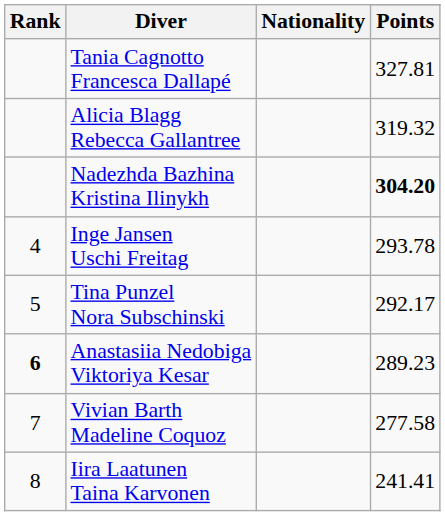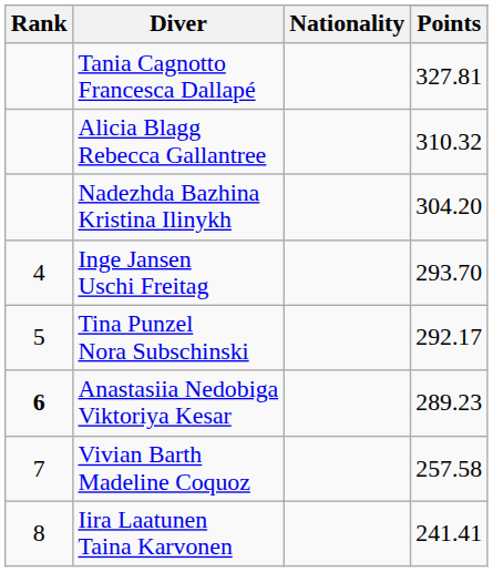 <table class="wikitable sortable" style="text-align:center">
 <tr>
 <th rowspan=2>Rank</th>
 <th rowspan=2>Diver</th>
 <th rowspan=2>Nationality</th>
 </tr>
 <tr>
 <th>Points</th>
 </tr>
 <tr>
 <td></td>
 <td align=left><a href='#'>Tania Cagnotto</a><br><a href='#'>Francesca Dallapé</a></td>
 <td align=left></td>
 <td>327.81</td>
 </tr>
 <tr>
 <td></td>
 <td align=left><a href='#'>Alicia Blagg</a><br><a href='#'>Rebecca Gallantree</a></td>
 <td align=left></td>
-<td>319.32</td>
+<td>310.32</td>
 </tr>
 <tr>
 <td></td>
 <td align=left><a href='#'>Nadezhda Bazhina</a><br><a href='#'>Kristina Ilinykh</a></td>
 <td align=left></td>
-<td><strong>304.20</strong></td>
+<td>304.20</td>
 </tr>
 <tr>
 <td>4</td>
 <td align=left><a href='#'>Inge Jansen</a><br><a href='#'>Uschi Freitag</a></td>
 <td align=left></td>
-<td>293.78</td>
+<td>293.70</td>
 </tr>
 <tr>
 <td>5</td>
 <td align=left><a href='#'>Tina Punzel</a><br><a href='#'>Nora Subschinski</a></td>
 <td align=left></td>
 <td>292.17</td>
 </tr>
 <tr>
 <td><strong>6</strong></td>
 <td align=left><a href='#'>Anastasiia Nedobiga</a><br><a href='#'>Viktoriya Kesar</a></td>
 <td align=left></td>
 <td>289.23</td>
 </tr>
 <tr>
 <td>7</td>
 <td align=left><a href='#'>Vivian Barth</a><br><a href='#'>Madeline Coquoz</a></td>
 <td align=left></td>
-<td>277.58</td>
+<td>257.58</td>
 </tr>
 <tr>
 <td>8</td>
 <td align=left><a href='#'>Iira Laatunen</a><br><a href='#'>Taina Karvonen</a></td>
 <td align=left></td>
 <td>241.41</td>
 </tr>
 </table>
